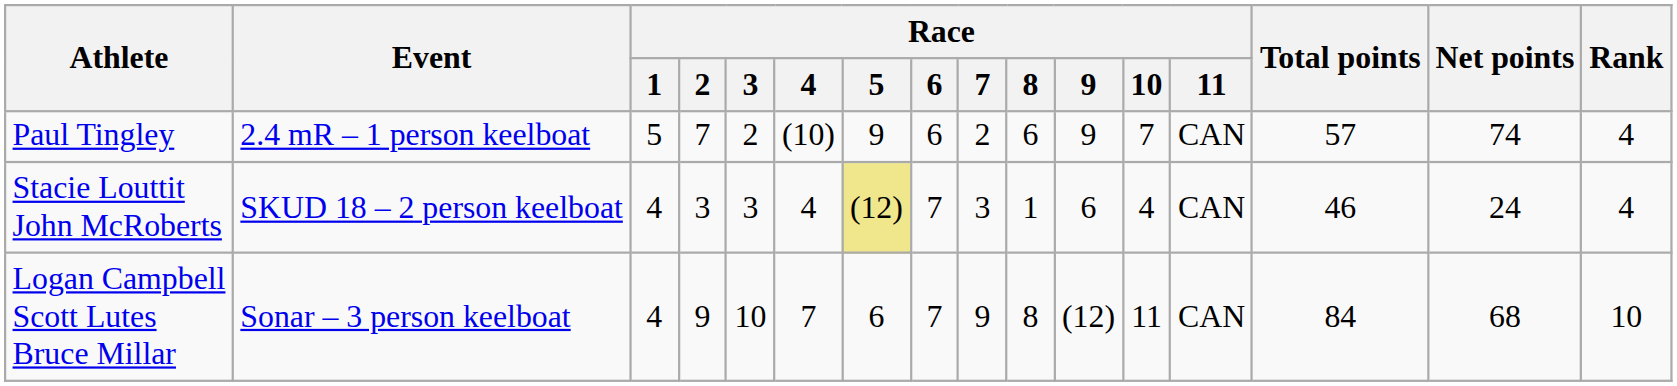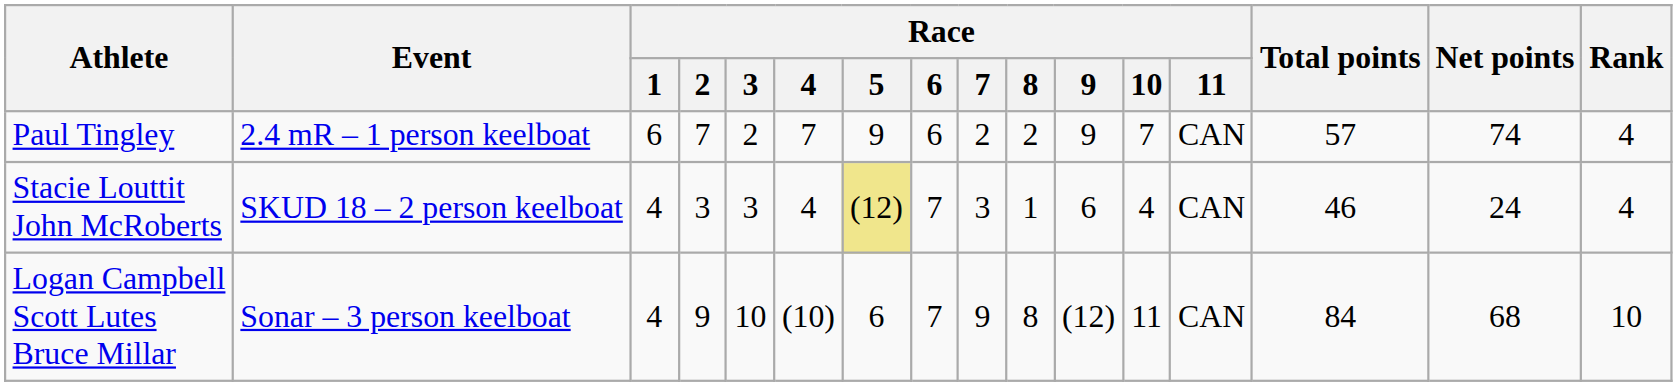 <table class=wikitable style="font-size:90%">
 <tr>
 <th rowspan="2">Athlete</th>
 <th rowspan="2">Event</th>
 <th colspan="11">Race</th>
 <th rowspan="2">Total points</th>
 <th rowspan="2">Net points</th>
 <th rowspan="2">Rank</th>
 </tr>
 <tr>
 <th width="15">1</th>
 <th width="15">2</th>
 <th width="15">3</th>
 <th width="15">4</th>
 <th width="15">5</th>
 <th width="15">6</th>
 <th width="15">7</th>
 <th width="15">8</th>
 <th width="15">9</th>
 <th width="15">10</th>
 <th width="15">11</th>
 </tr>
 <tr>
 <td><a href='#'>Paul Tingley</a></td>
 <td><a href='#'>2.4 mR – 1 person keelboat</a></td>
-<td align="center">5</td>
+<td align="center">6</td>
 <td align="center">7</td>
 <td align="center">2</td>
-<td align="center">(10)</td>
+<td align="center">7</td>
 <td align="center">9</td>
 <td align="center">6</td>
 <td align="center">2</td>
-<td align="center">6</td>
+<td align="center">2</td>
 <td align="center">9</td>
 <td align="center">7</td>
 <td align="center">CAN</td>
 <td align="center">57</td>
 <td align="center">74</td>
 <td align="center">4</td>
 </tr>
 <tr>
 <td><a href='#'>Stacie Louttit</a><br><a href='#'>John McRoberts</a></td>
 <td><a href='#'>SKUD 18 – 2 person keelboat</a></td>
 <td align="center">4</td>
 <td align="center">3</td>
 <td align="center">3</td>
 <td align="center">4</td>
 <td align="center" style="background: khaki;">(12)<br><small></small></td>
 <td align="center">7</td>
 <td align="center">3</td>
 <td align="center">1</td>
 <td align="center">6</td>
 <td align="center">4</td>
 <td align="center">CAN</td>
 <td align="center">46</td>
 <td align="center">24</td>
 <td align="center">4</td>
 </tr>
 <tr>
 <td><a href='#'>Logan Campbell</a><br><a href='#'>Scott Lutes</a><br><a href='#'>Bruce Millar</a></td>
 <td><a href='#'>Sonar – 3 person keelboat</a></td>
 <td align="center">4</td>
 <td align="center">9</td>
 <td align="center">10</td>
-<td align="center">7</td>
+<td align="center">(10)</td>
 <td align="center">6</td>
 <td align="center">7</td>
 <td align="center">9</td>
 <td align="center">8</td>
 <td align="center">(12)</td>
 <td align="center">11</td>
 <td align="center">CAN</td>
 <td align="center">84</td>
 <td align="center">68</td>
 <td align="center">10</td>
 </tr>
 </table>
